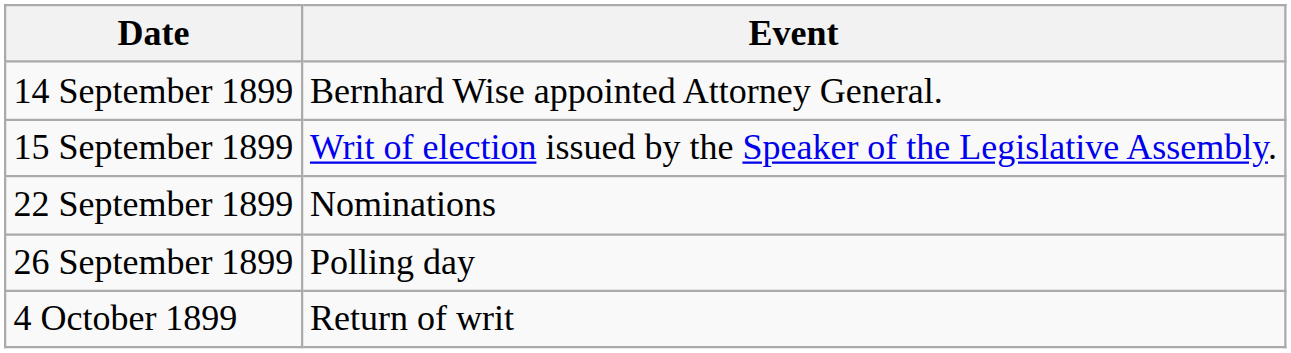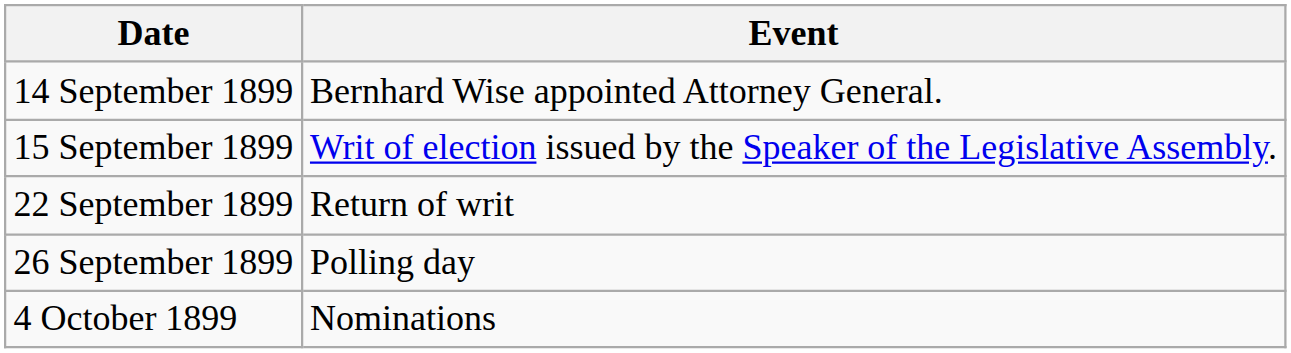 <table class="wikitable">
 <tr>
 <th>Date</th>
 <th>Event</th>
 </tr>
 <tr>
 <td>14 September 1899</td>
 <td>Bernhard Wise appointed Attorney General.</td>
 </tr>
 <tr>
 <td>15 September 1899</td>
 <td><a href='#'>Writ of election</a> issued by the <a href='#'>Speaker of the Legislative Assembly</a>.</td>
 </tr>
 <tr>
 <td>22 September 1899</td>
-<td>Nominations</td>
+<td>Return of writ</td>
 </tr>
 <tr>
 <td>26 September 1899</td>
 <td>Polling day</td>
 </tr>
 <tr>
 <td>4 October 1899</td>
-<td>Return of writ</td>
+<td>Nominations</td>
 </tr>
 </table>
